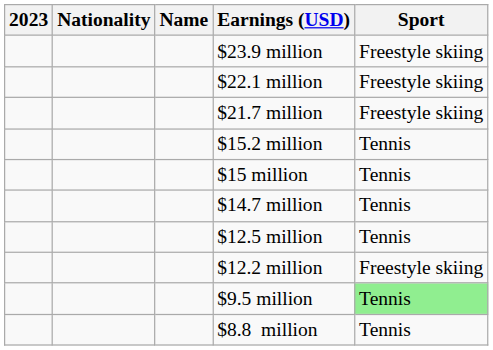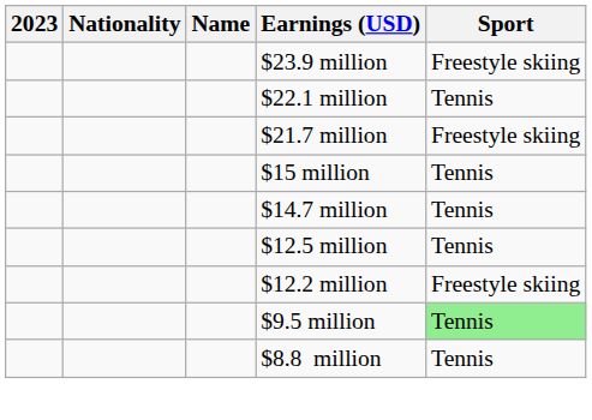 <table class="wikitable sortable">
 <tr>
 <th>2023</th>
 <th>Nationality</th>
 <th>Name</th>
 <th>Earnings (<a href='#'>USD</a>)</th>
 <th>Sport</th>
 </tr>
 <tr>
 <td></td>
 <td></td>
 <td></td>
 <td>$23.9 million</td>
 <td>Freestyle skiing</td>
 </tr>
 <tr>
 <td></td>
 <td></td>
 <td></td>
 <td>$22.1 million</td>
-<td>Freestyle skiing</td>
+<td>Tennis</td>
 </tr>
 <tr>
 <td></td>
 <td></td>
 <td></td>
 <td>$21.7 million</td>
 <td>Freestyle skiing</td>
-</tr>
-<tr>
-<td></td>
-<td></td>
-<td></td>
-<td>$15.2 million</td>
-<td>Tennis</td>
 </tr>
 <tr>
 <td></td>
 <td></td>
 <td></td>
 <td>$15 million</td>
 <td>Tennis</td>
 </tr>
 <tr>
 <td></td>
 <td></td>
 <td></td>
 <td>$14.7 million</td>
 <td>Tennis</td>
 </tr>
 <tr>
 <td></td>
 <td></td>
 <td></td>
 <td>$12.5 million</td>
 <td>Tennis</td>
 </tr>
 <tr>
 <td></td>
 <td></td>
 <td></td>
 <td>$12.2 million</td>
 <td>Freestyle skiing</td>
 </tr>
 <tr>
 <td></td>
 <td></td>
 <td></td>
 <td>$9.5 million</td>
 <td style="background: lightgreen;">Tennis</td>
 </tr>
 <tr>
 <td></td>
 <td></td>
 <td></td>
 <td>$8.8  million</td>
 <td>Tennis</td>
 </tr>
 </table>
